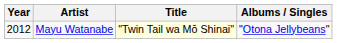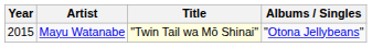 <table class="wikitable sortable">
 <tr>
 <th>Year</th>
 <th>Artist</th>
 <th>Title</th>
 <th>Albums / Singles</th>
 </tr>
 <tr>
-<td>2012</td>
+<td>2015</td>
 <td><a href='#'>Mayu Watanabe</a></td>
 <td style="background: lightyellow;">"Twin Tail wa Mō Shinai"</td>
 <td>"<a href='#'>Otona Jellybeans</a>"</td>
 </tr>
 </table>
